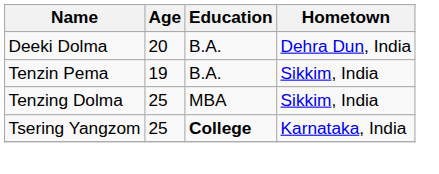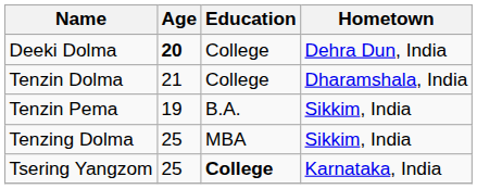 <table class="wikitable" border="1">
 <tr>
 <th>Name</th>
 <th>Age</th>
 <th>Education</th>
 <th>Hometown</th>
 </tr>
 <tr>
 <td>Deeki Dolma</td>
-<td>20</td>
-<td>B.A.</td>
+<td><strong>20</strong></td>
+<td>College</td>
 <td><a href='#'>Dehra Dun</a>, India</td>
+</tr>
+<tr>
+<td>Tenzin Dolma</td>
+<td>21</td>
+<td>College</td>
+<td><a href='#'>Dharamshala</a>, India</td>
 </tr>
 <tr>
 <td>Tenzin Pema</td>
 <td>19</td>
 <td>B.A.</td>
 <td><a href='#'>Sikkim</a>, India</td>
 </tr>
 <tr>
 <td>Tenzing Dolma</td>
 <td>25</td>
 <td>MBA</td>
 <td><a href='#'>Sikkim</a>, India</td>
 </tr>
 <tr>
 <td>Tsering Yangzom</td>
 <td>25</td>
 <td><strong>College</strong></td>
 <td><a href='#'>Karnataka</a>, India</td>
 </tr>
 <tr>
 </tr>
 </table>
